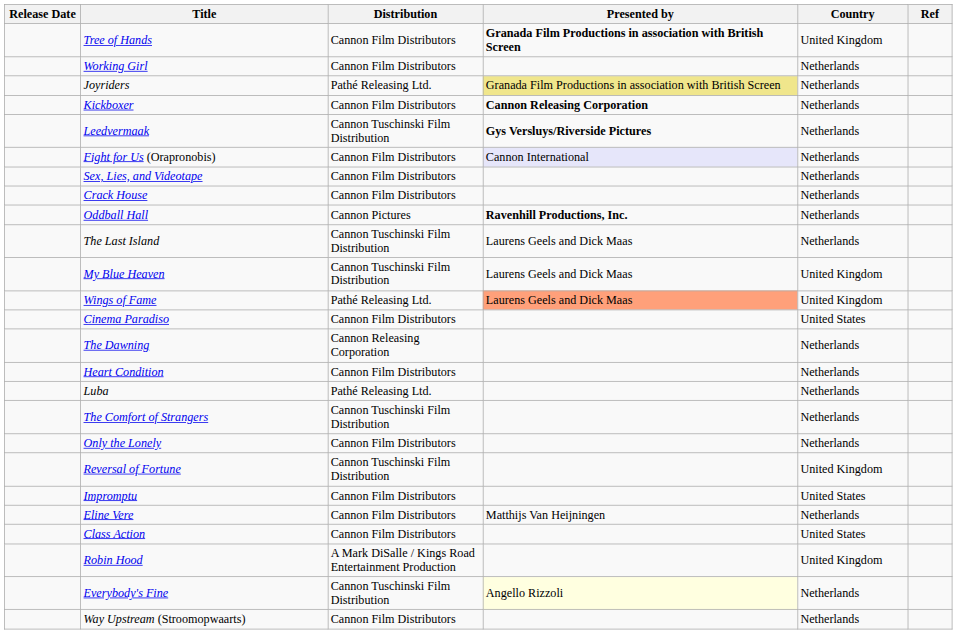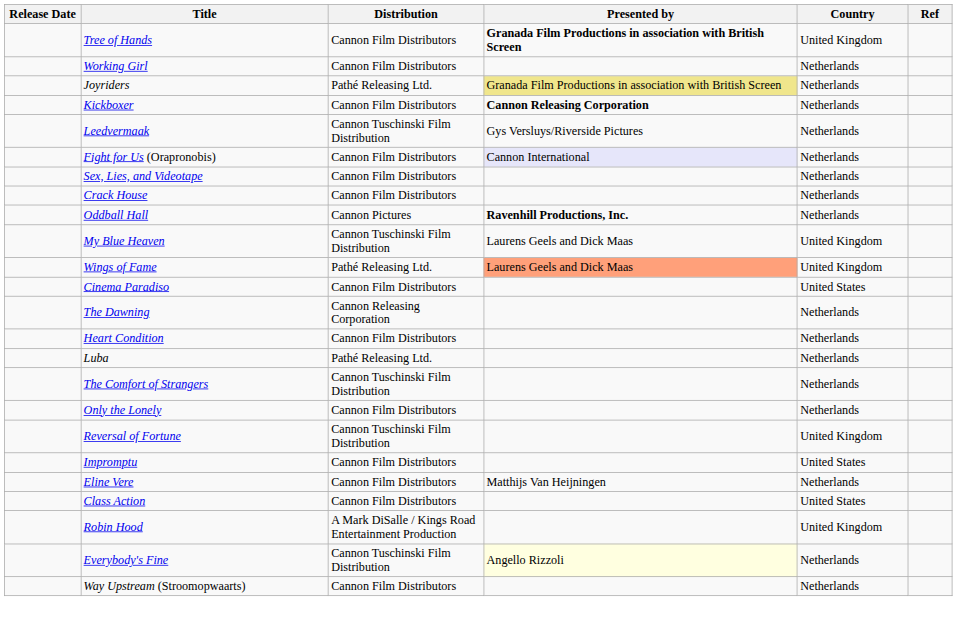 <table class="wikitable sortable">
 <tr>
 <th width="110">Release Date</th>
 <th width="400">Title</th>
 <th width="240">Distribution</th>
 <th width="520">Presented by</th>
 <th width="162">Country</th>
 <th width="62" scope="Col" class="unsortable">Ref</th>
 </tr>
 <tr>
 <td style="text-align:right;"></td>
 <td><em><a href='#'>Tree of Hands</a></em> </td>
 <td>Cannon Film Distributors</td>
 <td><strong>Granada Film Productions in association with British Screen</strong></td>
 <td>United Kingdom</td>
 <td></td>
 </tr>
 <tr>
 <td style="text-align:right;"></td>
 <td><em><a href='#'>Working Girl</a></em> </td>
 <td>Cannon Film Distributors</td>
 <td></td>
 <td>Netherlands</td>
 <td></td>
 </tr>
 <tr>
 <td style="text-align:right;"></td>
 <td><em>Joyriders</em> </td>
 <td>Pathé Releasing Ltd.</td>
 <td style="background: khaki;">Granada Film Productions in association with British Screen</td>
 <td>Netherlands</td>
 <td></td>
 </tr>
 <tr>
 <td style="text-align:right;"></td>
 <td><em><a href='#'>Kickboxer</a></em> </td>
 <td>Cannon Film Distributors</td>
 <td><strong>Cannon Releasing Corporation</strong></td>
 <td>Netherlands</td>
 <td></td>
 </tr>
 <tr>
 <td style="text-align:right;"></td>
 <td><em><a href='#'>Leedvermaak</a></em> </td>
 <td>Cannon Tuschinski Film Distribution</td>
-<td><strong>Gys Versluys/Riverside Pictures</strong></td>
+<td>Gys Versluys/Riverside Pictures</td>
 <td>Netherlands</td>
 <td></td>
 </tr>
 <tr>
 <td style="text-align:right;"></td>
 <td><em><a href='#'>Fight for Us</a></em> (Orapronobis) </td>
 <td>Cannon Film Distributors</td>
 <td style="background: lavender;">Cannon International</td>
 <td>Netherlands</td>
 <td></td>
 </tr>
 <tr>
 <td style="text-align:right;"></td>
 <td><em><a href='#'>Sex, Lies, and Videotape</a></em> </td>
 <td>Cannon Film Distributors</td>
 <td></td>
 <td>Netherlands</td>
 <td></td>
 </tr>
 <tr>
 <td style="text-align:right;"></td>
 <td><em><a href='#'>Crack House</a></em> </td>
 <td>Cannon Film Distributors</td>
 <td></td>
 <td>Netherlands</td>
 <td></td>
 </tr>
 <tr>
 <td style="text-align:right;"></td>
 <td><em><a href='#'>Oddball Hall</a></em> </td>
 <td>Cannon Pictures</td>
 <td><strong>Ravenhill Productions, Inc.</strong></td>
-<td>Netherlands</td>
-<td></td>
-</tr>
-<tr>
-<td style="text-align:right;"></td>
-<td><em>The Last Island</em> </td>
-<td>Cannon Tuschinski Film Distribution</td>
-<td>Laurens Geels and Dick Maas</td>
 <td>Netherlands</td>
 <td></td>
 </tr>
 <tr>
 <td style="text-align:right;"></td>
 <td><em><a href='#'>My Blue Heaven</a></em> </td>
 <td>Cannon Tuschinski Film Distribution</td>
 <td>Laurens Geels and Dick Maas</td>
 <td>United Kingdom</td>
 <td></td>
 </tr>
 <tr>
 <td style="text-align:right;"></td>
 <td><em><a href='#'>Wings of Fame</a></em> </td>
 <td>Pathé Releasing Ltd.</td>
 <td style="background: lightsalmon;">Laurens Geels and Dick Maas</td>
 <td>United Kingdom</td>
 <td></td>
 </tr>
 <tr>
 <td style="text-align:right;"></td>
 <td><em><a href='#'>Cinema Paradiso</a></em> </td>
 <td>Cannon Film Distributors</td>
 <td></td>
 <td>United States</td>
 <td></td>
 </tr>
 <tr>
 <td style="text-align:right;"></td>
 <td><em><a href='#'>The Dawning</a></em> </td>
 <td>Cannon Releasing Corporation</td>
 <td></td>
 <td>Netherlands</td>
 <td></td>
 </tr>
 <tr>
 <td style="text-align:right;"></td>
 <td><em><a href='#'>Heart Condition</a></em> </td>
 <td>Cannon Film Distributors</td>
 <td></td>
 <td>Netherlands</td>
 <td></td>
 </tr>
 <tr>
 <td style="text-align:right;"></td>
 <td><em>Luba</em> </td>
 <td>Pathé Releasing Ltd.</td>
 <td></td>
 <td>Netherlands</td>
 <td></td>
 </tr>
 <tr>
 <td style="text-align:right;"></td>
 <td><em><a href='#'>The Comfort of Strangers</a></em> </td>
 <td>Cannon Tuschinski Film Distribution</td>
 <td></td>
 <td>Netherlands</td>
 <td></td>
 </tr>
 <tr>
 <td style="text-align:right;"></td>
 <td><em><a href='#'>Only the Lonely</a></em> </td>
 <td>Cannon Film Distributors</td>
 <td></td>
 <td>Netherlands</td>
 <td></td>
 </tr>
 <tr>
 <td style="text-align:right;"></td>
 <td><em><a href='#'>Reversal of Fortune</a></em> </td>
 <td>Cannon Tuschinski Film Distribution</td>
 <td></td>
 <td>United Kingdom</td>
 <td></td>
 </tr>
 <tr>
 <td style="text-align:right;"></td>
 <td><em><a href='#'>Impromptu</a></em> </td>
 <td>Cannon Film Distributors</td>
 <td></td>
 <td>United States</td>
 <td></td>
 </tr>
 <tr>
 <td style="text-align:right;"></td>
 <td><em><a href='#'>Eline Vere</a></em> </td>
 <td>Cannon Film Distributors</td>
 <td>Matthijs Van Heijningen</td>
 <td>Netherlands</td>
 <td></td>
 </tr>
 <tr>
 <td style="text-align:right;"></td>
 <td><em><a href='#'>Class Action</a></em> </td>
 <td>Cannon Film Distributors</td>
 <td></td>
 <td>United States</td>
 <td></td>
 </tr>
 <tr>
 <td style="text-align:right;"></td>
 <td><em><a href='#'>Robin Hood</a></em> </td>
 <td>A Mark DiSalle / Kings Road Entertainment Production</td>
 <td></td>
 <td>United Kingdom</td>
 <td></td>
 </tr>
 <tr>
 <td style="text-align:right;"></td>
 <td><em><a href='#'>Everybody's Fine</a></em> </td>
 <td>Cannon Tuschinski Film Distribution</td>
 <td style="background: lightyellow;">Angello Rizzoli</td>
 <td>Netherlands</td>
 <td></td>
 </tr>
 <tr>
 <td style="text-align:right;"></td>
 <td><em>Way Upstream</em> (Stroomopwaarts) </td>
 <td>Cannon Film Distributors</td>
 <td></td>
 <td>Netherlands</td>
 <td></td>
 </tr>
 </table>
